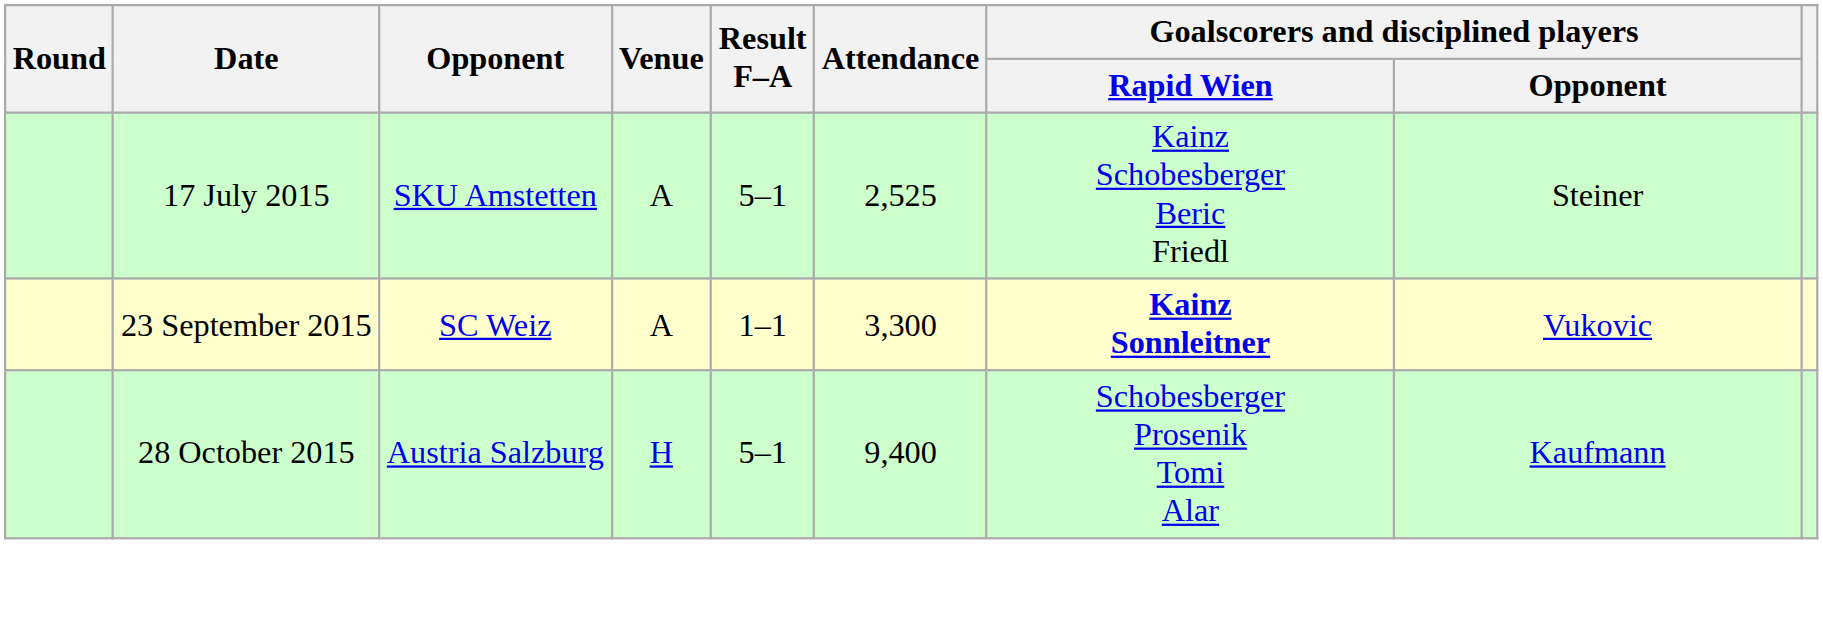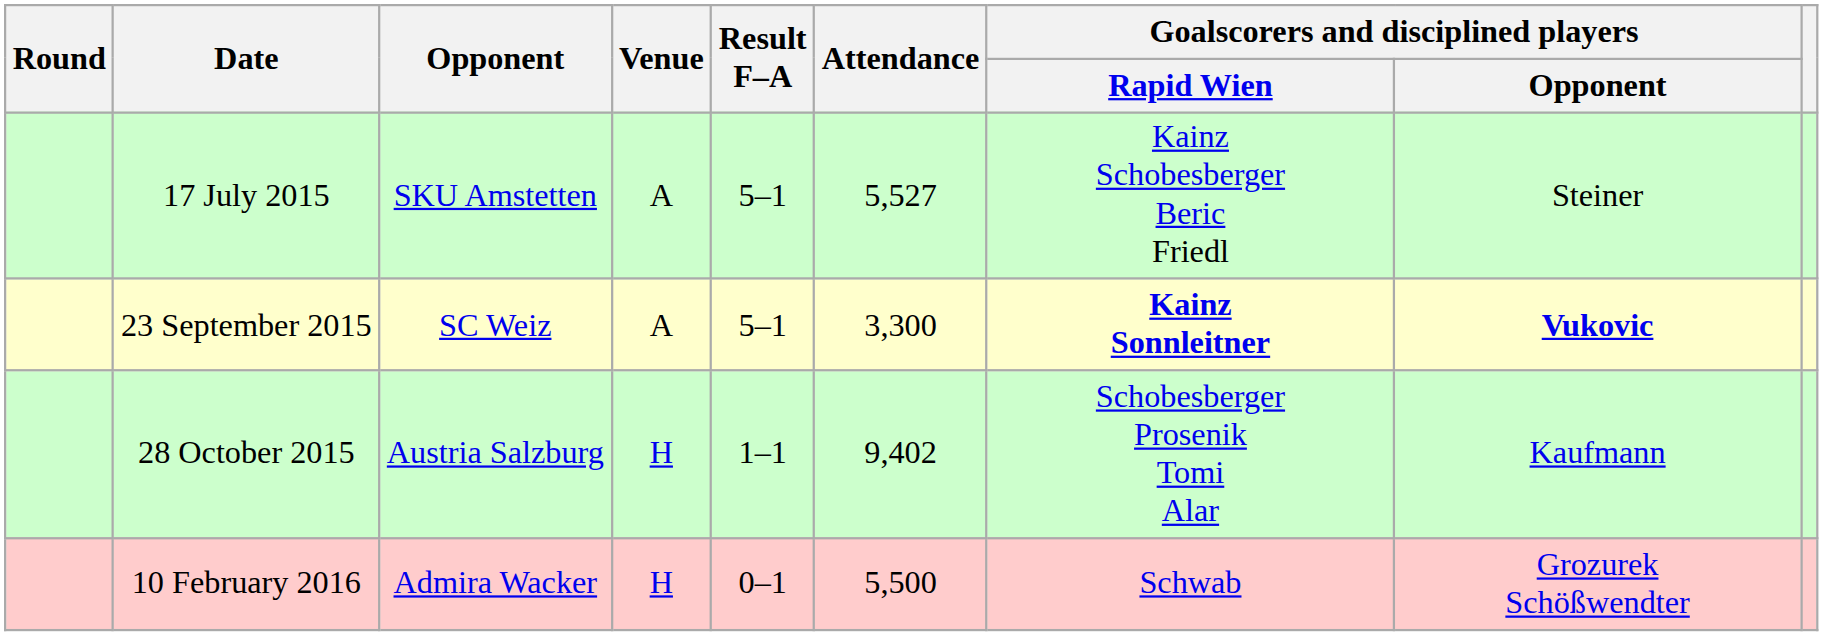 <table class="wikitable" style="text-align:center; font-size:90%">
 <tr>
 <th rowspan="2">Round</th>
 <th rowspan="2">Date</th>
 <th rowspan="2">Opponent</th>
 <th rowspan="2">Venue</th>
 <th rowspan="2">Result<br>F–A</th>
 <th rowspan="2">Attendance</th>
 <th colspan="2">Goalscorers and disciplined players</th>
 <th rowspan="2"></th>
 </tr>
 <tr>
 <th style="width:175px"><a href='#'>Rapid Wien</a></th>
 <th style="width:175px">Opponent</th>
 </tr>
 <tr style="background:#cfc">
 <td></td>
 <td>17 July 2015</td>
 <td><a href='#'>SKU Amstetten</a></td>
 <td>A</td>
 <td>5–1</td>
-<td>2,525</td>
+<td>5,527</td>
 <td><a href='#'>Kainz</a>   <br> <a href='#'>Schobesberger</a>  <br> <a href='#'>Beric</a>  <br> Friedl </td>
 <td>Steiner </td>
 <td></td>
 </tr>
 <tr style="background:#ffc">
 <td></td>
 <td>23 September 2015</td>
 <td><a href='#'>SC Weiz</a></td>
 <td>A</td>
-<td>1–1 </td>
+<td>5–1</td>
 <td>3,300</td>
 <td><strong><a href='#'>Kainz</a>  <br> <a href='#'>Sonnleitner</a> </strong></td>
-<td><a href='#'>Vukovic</a> </td>
+<td><strong><a href='#'>Vukovic</a> </strong></td>
 <td></td>
 </tr>
 <tr style="background:#cfc">
 <td></td>
 <td>28 October 2015</td>
 <td><a href='#'>Austria Salzburg</a></td>
 <td><a href='#'>H</a></td>
-<td>5–1</td>
-<td>9,400</td>
+<td>1–1 </td>
+<td>9,402</td>
 <td><a href='#'>Schobesberger</a>   <br> <a href='#'>Prosenik</a>  <br> <a href='#'>Tomi</a>  <br> <a href='#'>Alar</a> </td>
 <td><a href='#'>Kaufmann</a> </td>
 <td></td>
 </tr>
+<tr style="background:#fcc">
+<td></td>
+<td>10 February 2016</td>
+<td><a href='#'>Admira Wacker</a></td>
+<td><a href='#'>H</a></td>
+<td>0–1</td>
+<td>5,500</td>
+<td><a href='#'>Schwab</a> </td>
+<td><a href='#'>Grozurek</a>  <br> <a href='#'>Schößwendter</a> </td>
+<td></td>
+</tr>
 </table>
